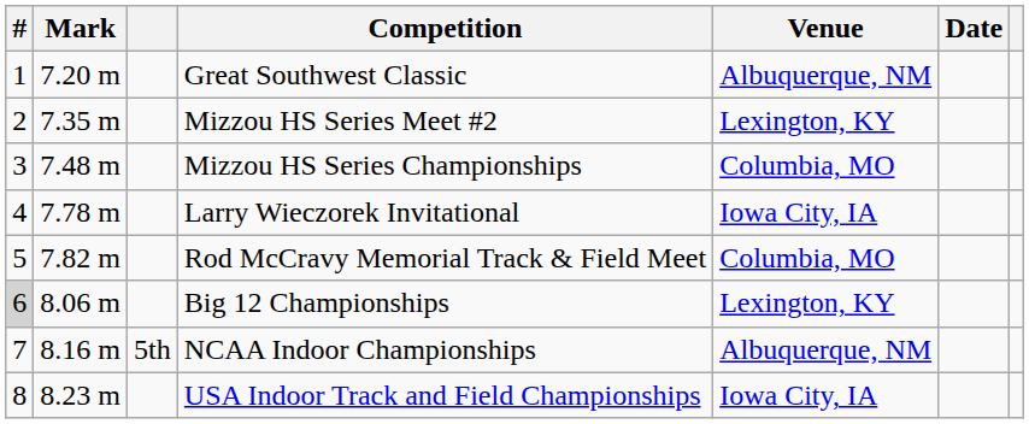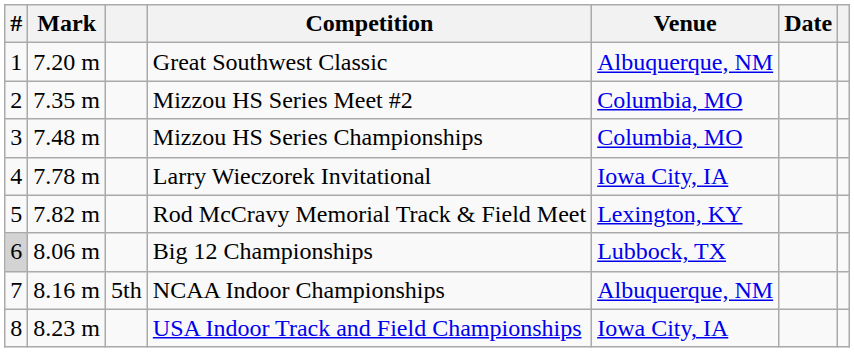 <table class="wikitable sortable">
 <tr>
 <th>#</th>
 <th>Mark</th>
 <th class=unsortable></th>
 <th>Competition</th>
 <th>Venue</th>
 <th>Date</th>
 <th class=unsortable></th>
 </tr>
 <tr>
 <td align=center>1</td>
 <td>7.20 m </td>
 <td></td>
 <td>Great Southwest Classic</td>
 <td><a href='#'>Albuquerque, NM</a></td>
 <td align=right></td>
 <td></td>
 </tr>
 <tr>
 <td align=center>2</td>
 <td>7.35 m </td>
 <td></td>
 <td>Mizzou HS Series Meet #2</td>
-<td><a href='#'>Lexington, KY</a></td>
+<td><a href='#'>Columbia, MO</a></td>
 <td align=right></td>
 <td></td>
 </tr>
 <tr>
 <td align=center>3</td>
 <td>7.48 m </td>
 <td></td>
 <td>Mizzou HS Series Championships</td>
 <td><a href='#'>Columbia, MO</a></td>
 <td align=right></td>
 <td></td>
 </tr>
 <tr>
 <td align=center>4</td>
 <td>7.78 m </td>
 <td></td>
 <td>Larry Wieczorek Invitational</td>
 <td><a href='#'>Iowa City, IA</a></td>
 <td align=right></td>
 <td></td>
 </tr>
 <tr>
 <td align=center>5</td>
 <td>7.82 m </td>
 <td></td>
 <td>Rod McCravy Memorial Track & Field Meet</td>
-<td><a href='#'>Columbia, MO</a></td>
+<td><a href='#'>Lexington, KY</a></td>
 <td align=right></td>
 <td></td>
 </tr>
 <tr>
 <td align=center style="background: lightgrey;">6</td>
 <td>8.06 m </td>
 <td></td>
 <td>Big 12 Championships</td>
-<td><a href='#'>Lexington, KY</a></td>
+<td><a href='#'>Lubbock, TX</a></td>
 <td align=right></td>
 <td></td>
 </tr>
 <tr>
 <td align=center>7</td>
 <td>8.16 m </td>
 <td>5th</td>
 <td>NCAA Indoor Championships</td>
 <td><a href='#'>Albuquerque, NM</a></td>
 <td align=right></td>
 <td></td>
 </tr>
 <tr>
 <td align=center>8</td>
 <td>8.23 m </td>
 <td></td>
 <td><a href='#'>USA Indoor Track and Field Championships</a></td>
 <td><a href='#'>Iowa City, IA</a></td>
 <td align=right></td>
 <td></td>
 </tr>
 </table>
